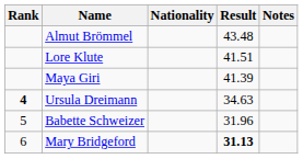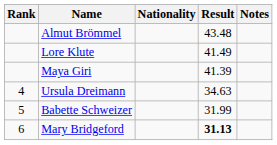 <table class="wikitable sortable" style="text-align:center">
 <tr>
 <th>Rank</th>
 <th>Name</th>
 <th>Nationality</th>
 <th>Result</th>
 <th>Notes</th>
 </tr>
 <tr>
 <td></td>
 <td align=left><a href='#'>Almut Brömmel</a></td>
 <td align=left></td>
 <td>43.48</td>
 <td></td>
 </tr>
 <tr>
 <td></td>
 <td align=left><a href='#'>Lore Klute</a></td>
 <td align=left></td>
-<td>41.51</td>
+<td>41.49</td>
 <td></td>
 </tr>
 <tr>
 <td></td>
 <td align=left><a href='#'>Maya Giri</a></td>
 <td align=left></td>
 <td>41.39</td>
 <td></td>
 </tr>
 <tr>
-<td><strong>4</strong></td>
+<td>4</td>
 <td align=left><a href='#'>Ursula Dreimann</a></td>
 <td align=left></td>
 <td>34.63</td>
 <td></td>
 </tr>
 <tr>
 <td>5</td>
 <td align=left><a href='#'>Babette Schweizer</a></td>
 <td align=left></td>
-<td>31.96</td>
+<td>31.99</td>
 <td></td>
 </tr>
 <tr>
 <td>6</td>
 <td align=left><a href='#'>Mary Bridgeford</a></td>
 <td align=left></td>
 <td><strong>31.13</strong></td>
 <td></td>
 </tr>
 </table>
